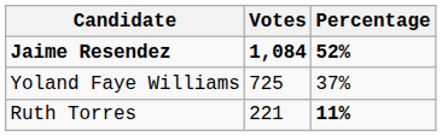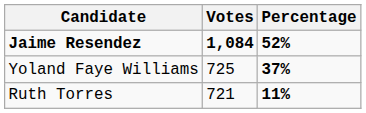 <table class="wikitable">
 <tr>
 <th>Candidate</th>
 <th>Votes</th>
 <th>Percentage</th>
 </tr>
 <tr>
 <td><strong>Jaime Resendez</strong></td>
 <td><strong>1,084</strong></td>
 <td><strong>52%</strong></td>
 </tr>
 <tr>
 <td>Yoland Faye Williams</td>
 <td>725</td>
-<td>37%</td>
+<td><strong>37%</strong></td>
 </tr>
 <tr>
 <td>Ruth Torres</td>
-<td>221</td>
+<td>721</td>
 <td><strong>11%</strong></td>
 </tr>
 </table>
